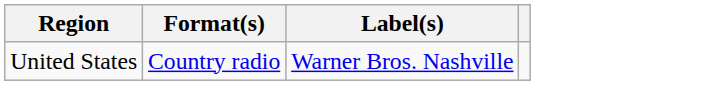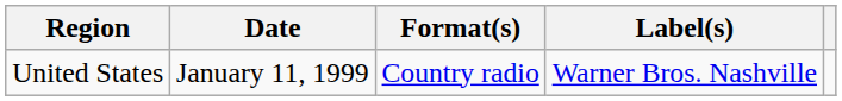 <table class="wikitable">
 <tr>
 <th>Region</th>
+<th>Date</th>
 <th>Format(s)</th>
 <th>Label(s)</th>
 <th></th>
 </tr>
 <tr>
 <td>United States</td>
+<td>January 11, 1999</td>
 <td><a href='#'>Country radio</a></td>
 <td><a href='#'>Warner Bros. Nashville</a></td>
 <td></td>
 </tr>
 </table>
